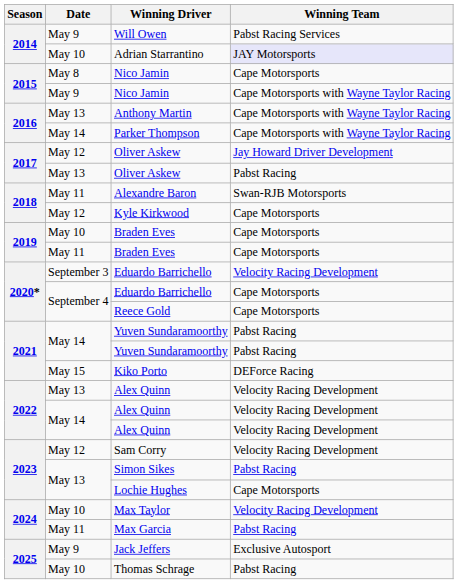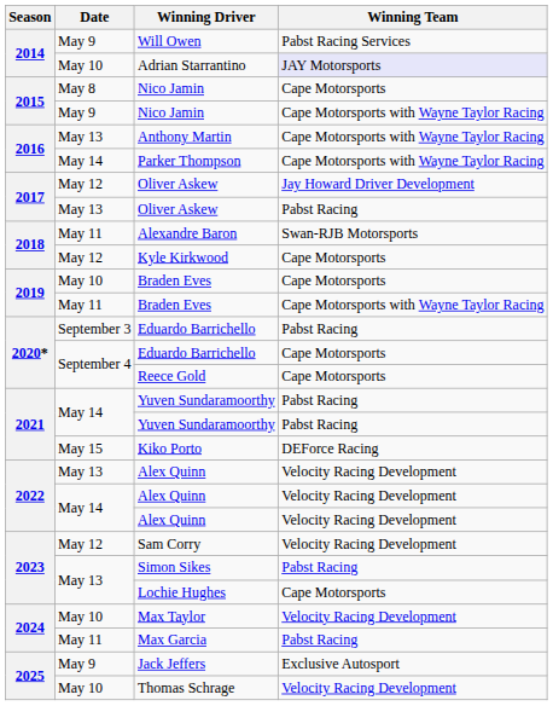 <table class="wikitable" style="font-size: 95%;">
 <tr>
 <th>Season</th>
 <th>Date</th>
 <th>Winning Driver</th>
 <th>Winning Team</th>
 </tr>
 <tr>
 <th rowspan=2><a href='#'>2014</a></th>
 <td>May 9</td>
 <td> <a href='#'>Will Owen</a></td>
 <td>Pabst Racing Services</td>
 </tr>
 <tr>
 <td>May 10</td>
 <td> Adrian Starrantino</td>
 <td style="background: lavender;">JAY Motorsports</td>
 </tr>
 <tr>
 <th rowspan=2><a href='#'>2015</a></th>
 <td>May 8</td>
 <td> <a href='#'>Nico Jamin</a></td>
 <td>Cape Motorsports</td>
 </tr>
 <tr>
 <td>May 9</td>
 <td> <a href='#'>Nico Jamin</a></td>
 <td>Cape Motorsports with <a href='#'>Wayne Taylor Racing</a></td>
 </tr>
 <tr>
 <th rowspan=2><a href='#'>2016</a></th>
 <td>May 13</td>
 <td> <a href='#'>Anthony Martin</a></td>
 <td>Cape Motorsports with <a href='#'>Wayne Taylor Racing</a></td>
 </tr>
 <tr>
 <td>May 14</td>
 <td> <a href='#'>Parker Thompson</a></td>
 <td>Cape Motorsports with <a href='#'>Wayne Taylor Racing</a></td>
 </tr>
 <tr>
 <th rowspan=2><a href='#'>2017</a></th>
 <td>May 12</td>
 <td> <a href='#'>Oliver Askew</a></td>
 <td><a href='#'>Jay Howard Driver Development</a></td>
 </tr>
 <tr>
 <td>May 13</td>
 <td> <a href='#'>Oliver Askew</a></td>
 <td>Pabst Racing</td>
 </tr>
 <tr>
 <th rowspan="2"><a href='#'>2018</a></th>
 <td>May 11</td>
 <td> <a href='#'>Alexandre Baron</a></td>
 <td>Swan-RJB Motorsports</td>
 </tr>
 <tr>
 <td>May 12</td>
 <td> <a href='#'>Kyle Kirkwood</a></td>
 <td>Cape Motorsports</td>
 </tr>
 <tr>
 <th rowspan="2"><a href='#'>2019</a></th>
 <td>May 10</td>
 <td> <a href='#'>Braden Eves</a></td>
 <td>Cape Motorsports</td>
 </tr>
 <tr>
 <td>May 11</td>
 <td> <a href='#'>Braden Eves</a></td>
-<td>Cape Motorsports</td>
+<td>Cape Motorsports with <a href='#'>Wayne Taylor Racing</a></td>
 </tr>
 <tr>
 <th rowspan="3"><a href='#'>2020</a>*</th>
 <td>September 3</td>
 <td> <a href='#'>Eduardo Barrichello</a></td>
-<td><a href='#'>Velocity Racing Development</a></td>
+<td>Pabst Racing</td>
 </tr>
 <tr>
 <td rowspan=2>September 4</td>
 <td> <a href='#'>Eduardo Barrichello</a></td>
 <td>Cape Motorsports</td>
 </tr>
 <tr>
 <td> <a href='#'>Reece Gold</a></td>
 <td>Cape Motorsports</td>
 </tr>
 <tr>
 <th rowspan="3"><a href='#'>2021</a></th>
 <td rowspan="2">May 14</td>
 <td> <a href='#'>Yuven Sundaramoorthy</a></td>
 <td>Pabst Racing</td>
 </tr>
 <tr>
 <td> <a href='#'>Yuven Sundaramoorthy</a></td>
 <td>Pabst Racing</td>
 </tr>
 <tr>
 <td>May 15</td>
 <td> <a href='#'>Kiko Porto</a></td>
 <td>DEForce Racing</td>
 </tr>
 <tr>
 <th rowspan="3"><a href='#'>2022</a></th>
 <td>May 13</td>
 <td> <a href='#'>Alex Quinn</a></td>
 <td>Velocity Racing Development</td>
 </tr>
 <tr>
 <td rowspan="2">May 14</td>
 <td> <a href='#'>Alex Quinn</a></td>
 <td>Velocity Racing Development</td>
 </tr>
 <tr>
 <td> <a href='#'>Alex Quinn</a></td>
 <td>Velocity Racing Development</td>
 </tr>
 <tr>
 <th rowspan="3"><a href='#'>2023</a></th>
 <td>May 12</td>
 <td> Sam Corry</td>
 <td>Velocity Racing Development</td>
 </tr>
 <tr>
 <td rowspan="2">May 13</td>
 <td> <a href='#'>Simon Sikes</a></td>
 <td><a href='#'>Pabst Racing</a></td>
 </tr>
 <tr>
 <td> <a href='#'>Lochie Hughes</a></td>
 <td>Cape Motorsports</td>
 </tr>
 <tr>
 <th rowspan="2"><a href='#'>2024</a></th>
 <td>May 10</td>
 <td> <a href='#'>Max Taylor</a></td>
 <td><a href='#'>Velocity Racing Development</a></td>
 </tr>
 <tr>
 <td>May 11</td>
 <td> <a href='#'>Max Garcia</a></td>
 <td><a href='#'>Pabst Racing</a></td>
 </tr>
 <tr>
 <th rowspan="2"><a href='#'>2025</a></th>
 <td>May 9</td>
 <td> <a href='#'>Jack Jeffers</a></td>
 <td>Exclusive Autosport</td>
 </tr>
 <tr>
 <td>May 10</td>
 <td> Thomas Schrage</td>
-<td>Pabst Racing</td>
+<td><a href='#'>Velocity Racing Development</a></td>
 </tr>
 </table>
